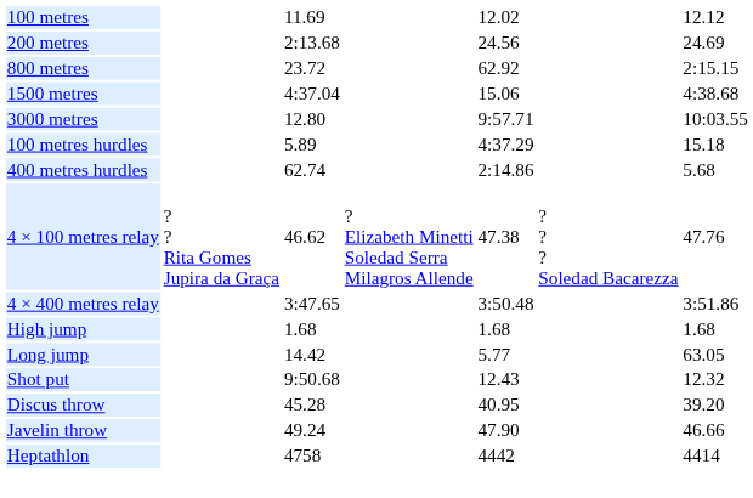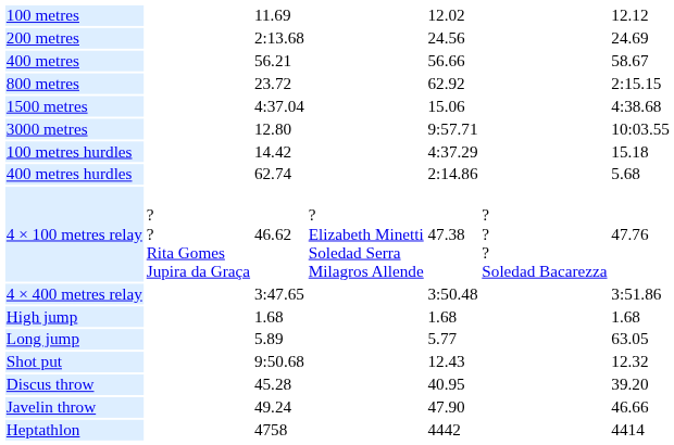 <table>
 <tr>
 <td bgcolor = DDEEFF><a href='#'>100 metres</a></td>
 <td></td>
 <td>11.69</td>
 <td></td>
 <td>12.02</td>
 <td></td>
 <td>12.12</td>
 </tr>
 <tr>
 <td bgcolor = DDEEFF><a href='#'>200 metres</a></td>
 <td></td>
 <td>2:13.68</td>
 <td></td>
 <td>24.56</td>
 <td></td>
 <td>24.69</td>
+</tr>
+<tr>
+<td bgcolor = DDEEFF><a href='#'>400 metres</a></td>
+<td></td>
+<td>56.21</td>
+<td></td>
+<td>56.66</td>
+<td></td>
+<td>58.67</td>
 </tr>
 <tr>
 <td bgcolor = DDEEFF><a href='#'>800 metres</a></td>
 <td></td>
 <td>23.72</td>
 <td></td>
 <td>62.92</td>
 <td></td>
 <td>2:15.15</td>
 </tr>
 <tr>
 <td bgcolor = DDEEFF><a href='#'>1500 metres</a></td>
 <td></td>
 <td>4:37.04</td>
 <td></td>
 <td>15.06</td>
 <td></td>
 <td>4:38.68</td>
 </tr>
 <tr>
 <td bgcolor = DDEEFF><a href='#'>3000 metres</a></td>
 <td></td>
 <td>12.80</td>
 <td></td>
 <td>9:57.71</td>
 <td></td>
 <td>10:03.55</td>
 </tr>
 <tr>
 <td bgcolor = DDEEFF><a href='#'>100 metres hurdles</a></td>
 <td></td>
-<td>5.89</td>
+<td>14.42</td>
 <td></td>
 <td>4:37.29</td>
 <td></td>
 <td>15.18</td>
 </tr>
 <tr>
 <td bgcolor = DDEEFF><a href='#'>400 metres hurdles</a></td>
 <td></td>
 <td>62.74</td>
 <td></td>
 <td>2:14.86</td>
 <td></td>
 <td>5.68</td>
 </tr>
 <tr>
 <td bgcolor = DDEEFF><a href='#'>4 × 100 metres relay</a></td>
 <td><br>?<br>?<br><a href='#'>Rita Gomes</a><br><a href='#'>Jupira da Graça</a></td>
 <td>46.62</td>
 <td><br>?<br><a href='#'>Elizabeth Minetti</a><br><a href='#'>Soledad Serra</a><br><a href='#'>Milagros Allende</a></td>
 <td>47.38</td>
 <td><br>?<br>?<br>?<br><a href='#'>Soledad Bacarezza</a></td>
 <td>47.76</td>
 </tr>
 <tr>
 <td bgcolor = DDEEFF><a href='#'>4 × 400 metres relay</a></td>
 <td></td>
 <td>3:47.65</td>
 <td></td>
 <td>3:50.48</td>
 <td></td>
 <td>3:51.86</td>
 </tr>
 <tr>
 <td bgcolor = DDEEFF><a href='#'>High jump</a></td>
 <td></td>
 <td>1.68</td>
 <td></td>
 <td>1.68</td>
 <td></td>
 <td>1.68</td>
 </tr>
 <tr>
 <td bgcolor = DDEEFF><a href='#'>Long jump</a></td>
 <td></td>
-<td>14.42</td>
+<td>5.89</td>
 <td></td>
 <td>5.77</td>
 <td></td>
 <td>63.05</td>
 </tr>
 <tr>
 <td bgcolor = DDEEFF><a href='#'>Shot put</a></td>
 <td></td>
 <td>9:50.68</td>
 <td></td>
 <td>12.43</td>
 <td></td>
 <td>12.32</td>
 </tr>
 <tr>
 <td bgcolor = DDEEFF><a href='#'>Discus throw</a></td>
 <td></td>
 <td>45.28</td>
 <td></td>
 <td>40.95</td>
 <td></td>
 <td>39.20</td>
 </tr>
 <tr>
 <td bgcolor = DDEEFF><a href='#'>Javelin throw</a></td>
 <td></td>
 <td>49.24</td>
 <td></td>
 <td>47.90</td>
 <td></td>
 <td>46.66</td>
 </tr>
 <tr>
 <td bgcolor = DDEEFF><a href='#'>Heptathlon</a></td>
 <td></td>
 <td>4758</td>
 <td></td>
 <td>4442</td>
 <td></td>
 <td>4414</td>
 </tr>
 </table>
